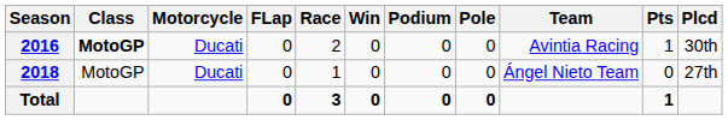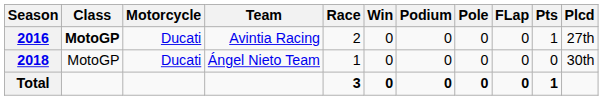 <table class="wikitable" style=text-align:right>
 <tr>
 <th>Season</th>
 <th>Class</th>
 <th>Motorcycle</th>
-<th>FLap</th>
+<th>Team</th>
 <th>Race</th>
 <th>Win</th>
 <th>Podium</th>
 <th>Pole</th>
-<th>Team</th>
+<th>FLap</th>
 <th>Pts</th>
 <th>Plcd</th>
 </tr>
 <tr>
 <th><a href='#'>2016</a></th>
 <td><strong>MotoGP</strong></td>
 <td><a href='#'>Ducati</a></td>
-<td>0</td>
+<td><a href='#'>Avintia Racing</a></td>
 <td>2</td>
 <td>0</td>
 <td>0</td>
 <td>0</td>
-<td><a href='#'>Avintia Racing</a></td>
+<td>0</td>
 <td>1</td>
-<td>30th</td>
+<td>27th</td>
 </tr>
 <tr>
 <th><a href='#'>2018</a></th>
 <td>MotoGP</td>
 <td><a href='#'>Ducati</a></td>
-<td>0</td>
+<td><a href='#'>Ángel Nieto Team</a></td>
 <td>1</td>
 <td>0</td>
 <td>0</td>
 <td>0</td>
-<td><a href='#'>Ángel Nieto Team</a></td>
 <td>0</td>
-<td>27th</td>
+<td>0</td>
+<td>30th</td>
 </tr>
 <tr>
 <th>Total</th>
 <td></td>
 <td></td>
-<td><strong>0</strong></td>
+<td></td>
 <td><strong>3</strong></td>
 <td><strong>0</strong></td>
 <td><strong>0</strong></td>
 <td><strong>0</strong></td>
-<td></td>
+<td><strong>0</strong></td>
 <td><strong>1</strong></td>
 <td></td>
 </tr>
 </table>
